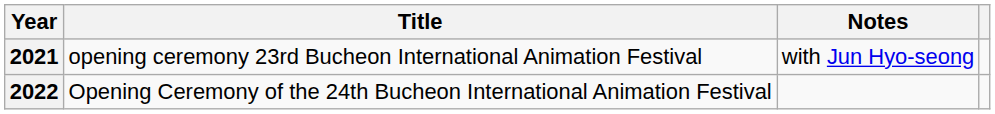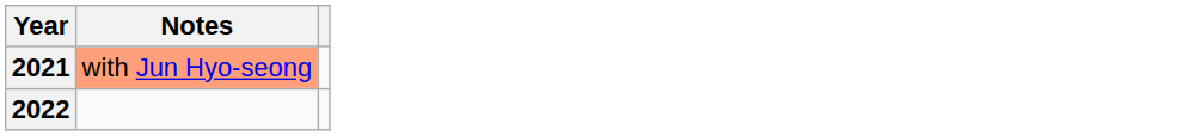 <table class="wikitable  plainrowheaders">
 <tr>
 <th scope="col">Year</th>
-<th scope="col">Title</th>
 <th scope="col">Notes</th>
 <th scope="col" class="unsortable"></th>
 </tr>
 <tr>
 <th scope="row">2021</th>
-<td>opening ceremony 23rd Bucheon International Animation Festival</td>
-<td>with <a href='#'>Jun Hyo-seong</a></td>
+<td style="background: lightsalmon;">with <a href='#'>Jun Hyo-seong</a></td>
 <td></td>
 </tr>
 <tr>
 <th scope="row">2022</th>
-<td>Opening Ceremony of the 24th Bucheon International Animation Festival</td>
 <td></td>
 <td></td>
 </tr>
 </table>
